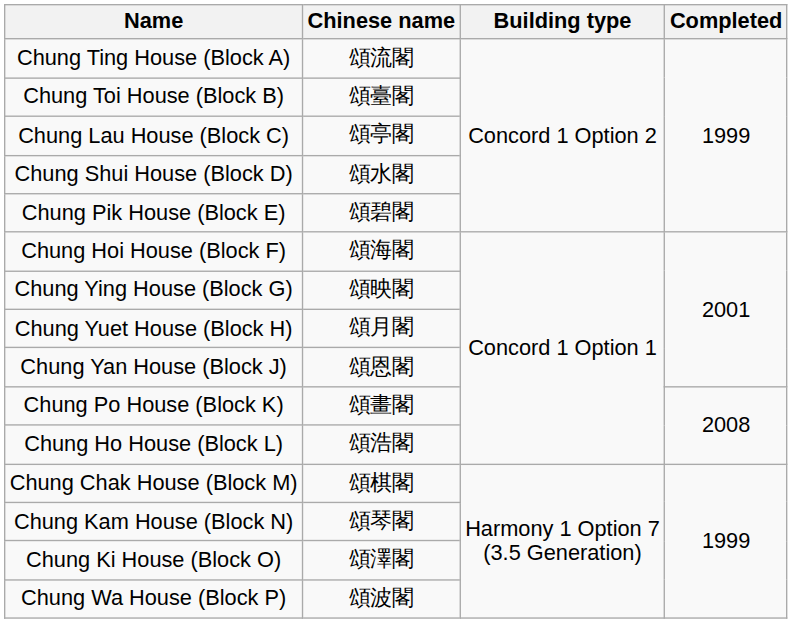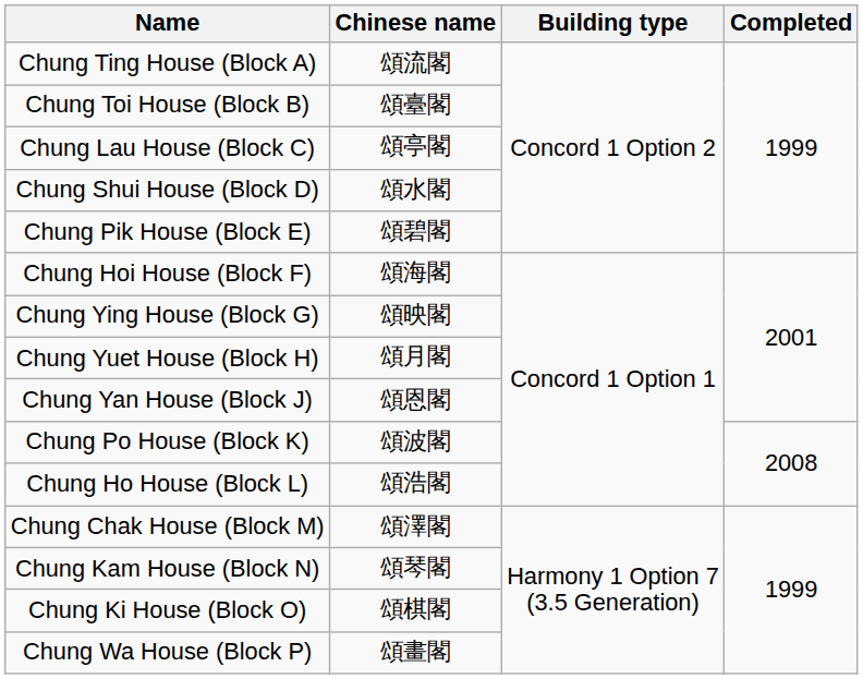 <table class="wikitable" style="text-align: center">
 <tr>
 <th>Name</th>
 <th>Chinese name</th>
 <th>Building type</th>
 <th>Completed</th>
 </tr>
 <tr>
 <td>Chung Ting House (Block A)</td>
 <td>頌流閣</td>
 <td rowspan="5">Concord 1 Option 2</td>
 <td rowspan="5">1999</td>
 </tr>
 <tr>
 <td>Chung Toi House (Block B)</td>
 <td>頌臺閣</td>
 </tr>
 <tr>
 <td>Chung Lau House (Block C)</td>
 <td>頌亭閣</td>
 </tr>
 <tr>
 <td>Chung Shui House (Block D)</td>
 <td>頌水閣</td>
 </tr>
 <tr>
 <td>Chung Pik House (Block E)</td>
 <td>頌碧閣</td>
 </tr>
 <tr>
 <td>Chung Hoi House (Block F)</td>
 <td>頌海閣</td>
 <td rowspan="6">Concord 1 Option 1</td>
 <td rowspan="4">2001</td>
 </tr>
 <tr>
 <td>Chung Ying House (Block G)</td>
 <td>頌映閣</td>
 </tr>
 <tr>
 <td>Chung Yuet House (Block H)</td>
 <td>頌月閣</td>
 </tr>
 <tr>
 <td>Chung Yan House (Block J)</td>
 <td>頌恩閣</td>
 </tr>
 <tr>
 <td>Chung Po House (Block K)</td>
-<td>頌畫閣</td>
+<td>頌波閣</td>
 <td rowspan="2">2008</td>
 </tr>
 <tr>
 <td>Chung Ho House (Block L)</td>
 <td>頌浩閣</td>
 </tr>
 <tr>
 <td>Chung Chak House (Block M)</td>
-<td>頌棋閣</td>
+<td>頌澤閣</td>
 <td rowspan="4">Harmony 1 Option 7 <br>(3.5 Generation)</td>
 <td rowspan="4">1999</td>
 </tr>
 <tr>
 <td>Chung Kam House (Block N)</td>
 <td>頌琴閣</td>
 </tr>
 <tr>
 <td>Chung Ki House (Block O)</td>
-<td>頌澤閣</td>
+<td>頌棋閣</td>
 </tr>
 <tr>
 <td>Chung Wa House (Block P)</td>
-<td>頌波閣</td>
+<td>頌畫閣</td>
 </tr>
 </table>
